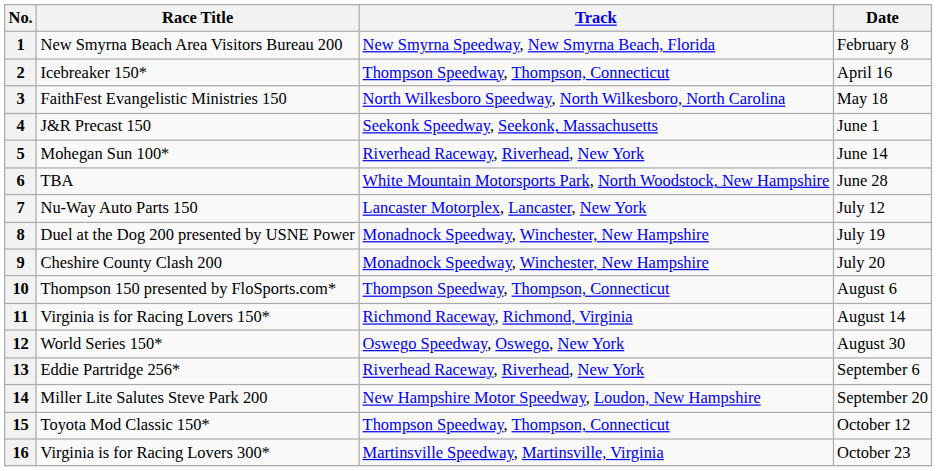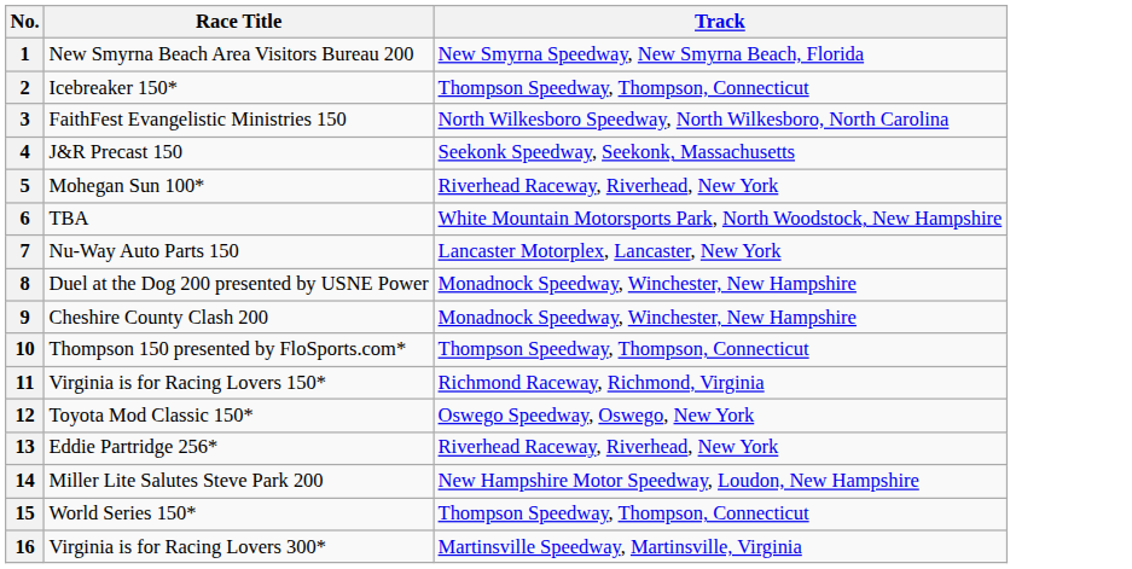 <table class="wikitable" style="font-size:85%;">
 <tr>
 <th>No.</th>
 <th>Race Title</th>
 <th><a href='#'>Track</a></th>
-<th>Date</th>
 </tr>
 <tr>
 <th>1</th>
 <td>New Smyrna Beach Area Visitors Bureau 200</td>
 <td><a href='#'>New Smyrna Speedway</a>, <a href='#'>New Smyrna Beach, Florida</a></td>
-<td>February 8</td>
 </tr>
 <tr>
 <th>2</th>
 <td>Icebreaker 150*</td>
 <td><a href='#'>Thompson Speedway</a>, <a href='#'>Thompson, Connecticut</a></td>
-<td>April 16</td>
 </tr>
 <tr>
 <th>3</th>
 <td>FaithFest Evangelistic Ministries 150</td>
 <td><a href='#'>North Wilkesboro Speedway</a>, <a href='#'>North Wilkesboro, North Carolina</a></td>
-<td>May 18</td>
 </tr>
 <tr>
 <th>4</th>
 <td>J&R Precast 150</td>
 <td><a href='#'>Seekonk Speedway</a>, <a href='#'>Seekonk, Massachusetts</a></td>
-<td>June 1</td>
 </tr>
 <tr>
 <th>5</th>
 <td>Mohegan Sun 100*</td>
 <td><a href='#'>Riverhead Raceway</a>, <a href='#'>Riverhead</a>, <a href='#'>New York</a></td>
-<td>June 14</td>
 </tr>
 <tr>
 <th>6</th>
 <td>TBA</td>
 <td><a href='#'>White Mountain Motorsports Park</a>, <a href='#'>North Woodstock, New Hampshire</a></td>
-<td>June 28</td>
 </tr>
 <tr>
 <th>7</th>
 <td>Nu-Way Auto Parts 150</td>
 <td><a href='#'>Lancaster Motorplex</a>, <a href='#'>Lancaster</a>, <a href='#'>New York</a></td>
-<td>July 12</td>
 </tr>
 <tr>
 <th>8</th>
 <td>Duel at the Dog 200 presented by USNE Power</td>
 <td><a href='#'>Monadnock Speedway</a>, <a href='#'>Winchester, New Hampshire</a></td>
-<td>July 19</td>
 </tr>
 <tr>
 <th>9</th>
 <td>Cheshire County Clash 200</td>
 <td><a href='#'>Monadnock Speedway</a>, <a href='#'>Winchester, New Hampshire</a></td>
-<td>July 20</td>
 </tr>
 <tr>
 <th>10</th>
 <td>Thompson 150 presented by FloSports.com*</td>
 <td><a href='#'>Thompson Speedway</a>, <a href='#'>Thompson, Connecticut</a></td>
-<td>August 6</td>
 </tr>
 <tr>
 <th>11</th>
 <td>Virginia is for Racing Lovers 150*</td>
 <td><a href='#'>Richmond Raceway</a>, <a href='#'>Richmond, Virginia</a></td>
-<td>August 14</td>
 </tr>
 <tr>
 <th>12</th>
-<td>World Series 150*</td>
+<td>Toyota Mod Classic 150*</td>
 <td><a href='#'>Oswego Speedway</a>, <a href='#'>Oswego</a>, <a href='#'>New York</a></td>
-<td>August 30</td>
 </tr>
 <tr>
 <th>13</th>
 <td>Eddie Partridge 256*</td>
 <td><a href='#'>Riverhead Raceway</a>, <a href='#'>Riverhead</a>, <a href='#'>New York</a></td>
-<td>September 6</td>
 </tr>
 <tr>
 <th>14</th>
 <td>Miller Lite Salutes Steve Park 200</td>
 <td><a href='#'>New Hampshire Motor Speedway</a>, <a href='#'>Loudon, New Hampshire</a></td>
-<td>September 20</td>
 </tr>
 <tr>
 <th>15</th>
-<td>Toyota Mod Classic 150*</td>
+<td>World Series 150*</td>
 <td><a href='#'>Thompson Speedway</a>, <a href='#'>Thompson, Connecticut</a></td>
-<td>October 12</td>
 </tr>
 <tr>
 <th>16</th>
 <td>Virginia is for Racing Lovers 300*</td>
 <td><a href='#'>Martinsville Speedway</a>, <a href='#'>Martinsville, Virginia</a></td>
-<td>October 23</td>
 </tr>
 </table>
